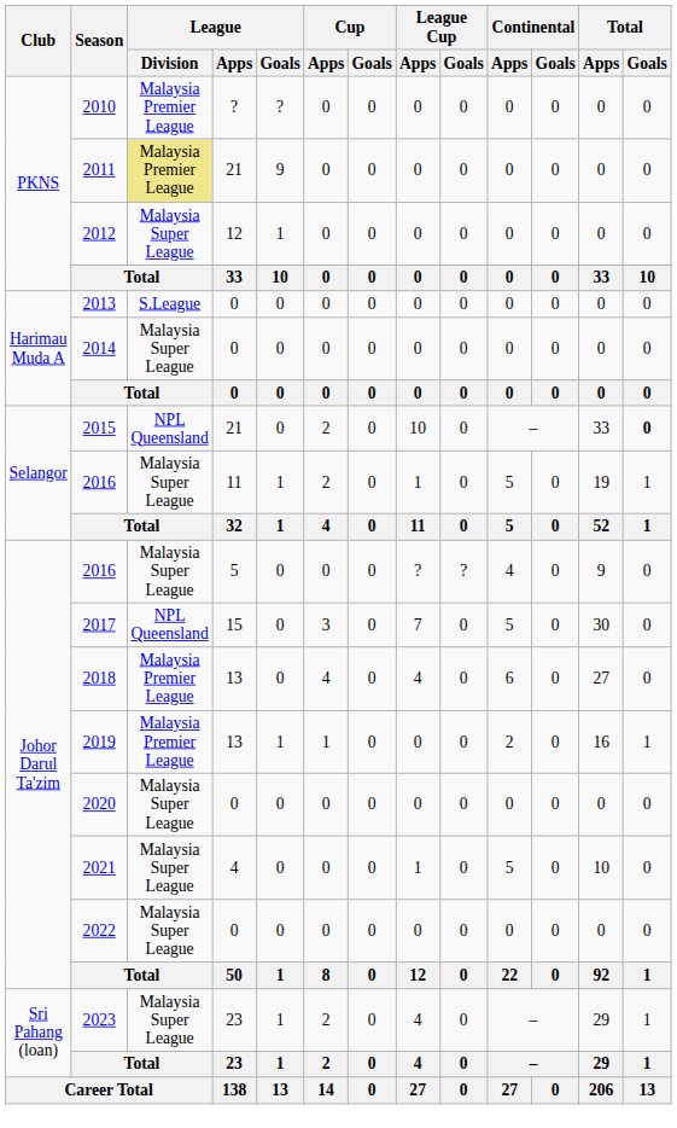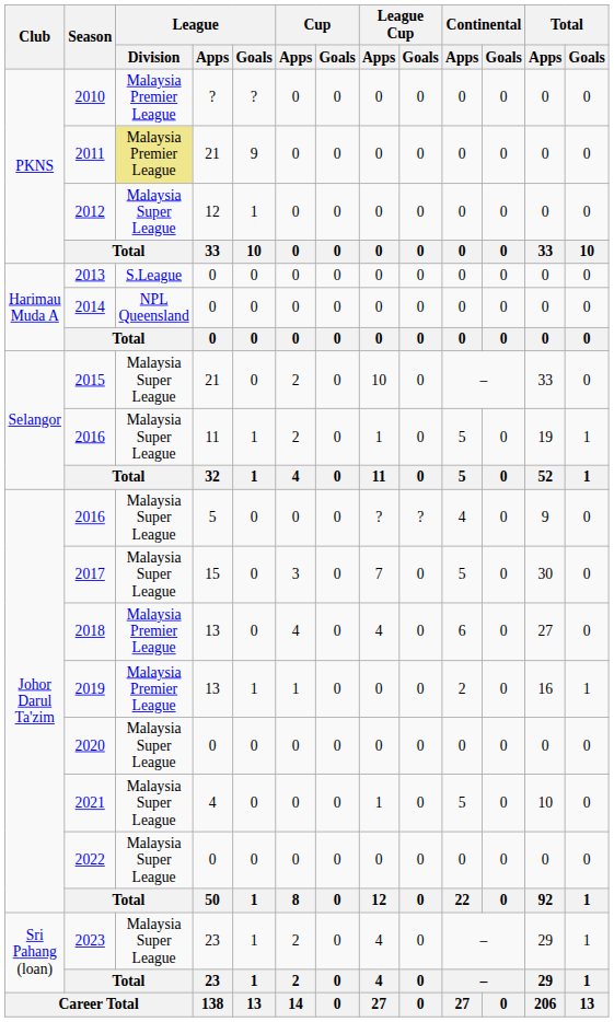 <table class=wikitable style="text-align:center">
 <tr>
 <th rowspan=2>Club</th>
 <th rowspan=2>Season</th>
 <th colspan=3>League</th>
 <th colspan=2>Cup</th>
 <th colspan=2>League Cup</th>
 <th colspan=2>Continental</th>
 <th colspan=2>Total</th>
 </tr>
 <tr>
 <th>Division</th>
 <th>Apps</th>
 <th>Goals</th>
 <th>Apps</th>
 <th>Goals</th>
 <th>Apps</th>
 <th>Goals</th>
 <th>Apps</th>
 <th>Goals</th>
 <th>Apps</th>
 <th>Goals</th>
 </tr>
 <tr>
 <td rowspan=4><a href='#'>PKNS</a></td>
 <td><a href='#'>2010</a></td>
 <td><a href='#'>Malaysia Premier League</a></td>
 <td>?</td>
 <td>?</td>
 <td>0</td>
 <td>0</td>
 <td>0</td>
 <td>0</td>
 <td>0</td>
 <td>0</td>
 <td>0</td>
 <td>0</td>
 </tr>
 <tr>
 <td><a href='#'>2011</a></td>
 <td style="background: khaki;">Malaysia Premier League</td>
 <td>21</td>
 <td>9</td>
 <td>0</td>
 <td>0</td>
 <td>0</td>
 <td>0</td>
 <td>0</td>
 <td>0</td>
 <td>0</td>
 <td>0</td>
 </tr>
 <tr>
 <td><a href='#'>2012</a></td>
 <td><a href='#'>Malaysia Super League</a></td>
 <td>12</td>
 <td>1</td>
 <td>0</td>
 <td>0</td>
 <td>0</td>
 <td>0</td>
 <td>0</td>
 <td>0</td>
 <td>0</td>
 <td>0</td>
 </tr>
 <tr>
 <th colspan="2">Total</th>
 <th>33</th>
 <th>10</th>
 <th>0</th>
 <th>0</th>
 <th>0</th>
 <th>0</th>
 <th>0</th>
 <th>0</th>
 <th>33</th>
 <th>10</th>
 </tr>
 <tr>
 <td rowspan=3><a href='#'>Harimau Muda A</a></td>
 <td><a href='#'>2013</a></td>
 <td><a href='#'>S.League</a></td>
 <td>0</td>
 <td>0</td>
 <td>0</td>
 <td>0</td>
 <td>0</td>
 <td>0</td>
 <td>0</td>
 <td>0</td>
 <td>0</td>
 <td>0</td>
 </tr>
 <tr>
 <td><a href='#'>2014</a></td>
-<td>Malaysia Super League</td>
+<td><a href='#'>NPL Queensland</a></td>
 <td>0</td>
 <td>0</td>
 <td>0</td>
 <td>0</td>
 <td>0</td>
 <td>0</td>
 <td>0</td>
 <td>0</td>
 <td>0</td>
 <td>0</td>
 </tr>
 <tr>
 <th colspan="2">Total</th>
 <th>0</th>
 <th>0</th>
 <th>0</th>
 <th>0</th>
 <th>0</th>
 <th>0</th>
 <th>0</th>
 <th>0</th>
 <th>0</th>
 <th>0</th>
 </tr>
 <tr>
 <td rowspan=3><a href='#'>Selangor</a></td>
 <td><a href='#'>2015</a></td>
-<td><a href='#'>NPL Queensland</a></td>
+<td>Malaysia Super League</td>
 <td>21</td>
 <td>0</td>
 <td>2</td>
 <td>0</td>
 <td>10</td>
 <td>0</td>
 <td colspan=2>–</td>
 <td>33</td>
-<td><strong>0</strong></td>
+<td>0</td>
 </tr>
 <tr>
 <td><a href='#'>2016</a></td>
 <td>Malaysia Super League</td>
 <td>11</td>
 <td>1</td>
 <td>2</td>
 <td>0</td>
 <td>1</td>
 <td>0</td>
 <td>5</td>
 <td>0</td>
 <td>19</td>
 <td>1</td>
 </tr>
 <tr>
 <th colspan="2">Total</th>
 <th>32</th>
 <th>1</th>
 <th>4</th>
 <th>0</th>
 <th>11</th>
 <th>0</th>
 <th>5</th>
 <th>0</th>
 <th>52</th>
 <th>1</th>
 </tr>
 <tr>
 <td rowspan=8><a href='#'>Johor Darul Ta'zim</a></td>
 <td><a href='#'>2016</a></td>
 <td>Malaysia Super League</td>
 <td>5</td>
 <td>0</td>
 <td>0</td>
 <td>0</td>
 <td>?</td>
 <td>?</td>
 <td>4</td>
 <td>0</td>
 <td>9</td>
 <td>0</td>
 </tr>
 <tr>
 <td><a href='#'>2017</a></td>
-<td><a href='#'>NPL Queensland</a></td>
+<td>Malaysia Super League</td>
 <td>15</td>
 <td>0</td>
 <td>3</td>
 <td>0</td>
 <td>7</td>
 <td>0</td>
 <td>5</td>
 <td>0</td>
 <td>30</td>
 <td>0</td>
 </tr>
 <tr>
 <td><a href='#'>2018</a></td>
 <td><a href='#'>Malaysia Premier League</a></td>
 <td>13</td>
 <td>0</td>
 <td>4</td>
 <td>0</td>
 <td>4</td>
 <td>0</td>
 <td>6</td>
 <td>0</td>
 <td>27</td>
 <td>0</td>
 </tr>
 <tr>
 <td><a href='#'>2019</a></td>
 <td><a href='#'>Malaysia Premier League</a></td>
 <td>13</td>
 <td>1</td>
 <td>1</td>
 <td>0</td>
 <td>0</td>
 <td>0</td>
 <td>2</td>
 <td>0</td>
 <td>16</td>
 <td>1</td>
 </tr>
 <tr>
 <td><a href='#'>2020</a></td>
 <td>Malaysia Super League</td>
 <td>0</td>
 <td>0</td>
 <td>0</td>
 <td>0</td>
 <td>0</td>
 <td>0</td>
 <td>0</td>
 <td>0</td>
 <td>0</td>
 <td>0</td>
 </tr>
 <tr>
 <td><a href='#'>2021</a></td>
 <td>Malaysia Super League</td>
 <td>4</td>
 <td>0</td>
 <td>0</td>
 <td>0</td>
 <td>1</td>
 <td>0</td>
 <td>5</td>
 <td>0</td>
 <td>10</td>
 <td>0</td>
 </tr>
 <tr>
 <td><a href='#'>2022</a></td>
 <td>Malaysia Super League</td>
 <td>0</td>
 <td>0</td>
 <td>0</td>
 <td>0</td>
 <td>0</td>
 <td>0</td>
 <td>0</td>
 <td>0</td>
 <td>0</td>
 <td>0</td>
 </tr>
 <tr>
 <th colspan="2">Total</th>
 <th>50</th>
 <th>1</th>
 <th>8</th>
 <th>0</th>
 <th>12</th>
 <th>0</th>
 <th>22</th>
 <th>0</th>
 <th>92</th>
 <th>1</th>
 </tr>
 <tr>
 <td rowspan=2><a href='#'>Sri Pahang</a> (loan)</td>
 <td><a href='#'>2023</a></td>
 <td>Malaysia Super League</td>
 <td>23</td>
 <td>1</td>
 <td>2</td>
 <td>0</td>
 <td>4</td>
 <td>0</td>
 <td colspan=2>–</td>
 <td>29</td>
 <td>1</td>
 </tr>
 <tr>
 <th colspan="2">Total</th>
 <th>23</th>
 <th>1</th>
 <th>2</th>
 <th>0</th>
 <th>4</th>
 <th>0</th>
 <th colspan=2>–</th>
 <th>29</th>
 <th>1</th>
 </tr>
 <tr>
 <th colspan="3">Career Total</th>
 <th>138</th>
 <th>13</th>
 <th>14</th>
 <th>0</th>
 <th>27</th>
 <th>0</th>
 <th>27</th>
 <th>0</th>
 <th>206</th>
 <th>13</th>
 </tr>
 </table>
